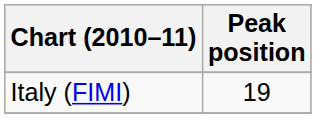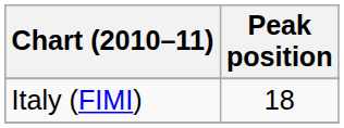 <table class="wikitable sortable">
 <tr>
 <th>Chart (2010–11)</th>
 <th>Peak<br> position</th>
 </tr>
 <tr>
 </tr>
 <tr>
 </tr>
 <tr>
 <td align="left">Italy (<a href='#'>FIMI</a>)</td>
-<td align="center">19</td>
+<td align="center">18</td>
 </tr>
 <tr>
 </tr>
 <tr>
 </tr>
 <tr>
 </tr>
 </table>
